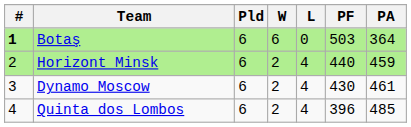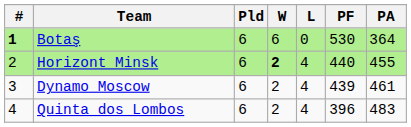 <table class=wikitable>
 <tr align=center>
 </tr>
 <tr>
 <th width=20>#</th>
 <th width=175>Team</th>
 <th width=20>Pld</th>
 <th width=20>W</th>
 <th width=20>L</th>
 <th width=30>PF</th>
 <th width=30>PA</th>
 </tr>
 <tr bgcolor=B0EE90>
 <td><strong>1</strong></td>
 <td align="left"> <a href='#'>Botaş</a></td>
 <td>6</td>
 <td>6</td>
 <td>0</td>
-<td>503</td>
+<td>530</td>
 <td>364</td>
 </tr>
 <tr bgcolor=B0EE90>
 <td>2</td>
 <td align="left"> <a href='#'>Horizont Minsk</a></td>
 <td>6</td>
-<td>2</td>
+<td><strong>2</strong></td>
 <td>4</td>
 <td>440</td>
-<td>459</td>
+<td>455</td>
 </tr>
 <tr>
 <td>3</td>
 <td align="left"> <a href='#'>Dynamo Moscow</a></td>
 <td>6</td>
 <td>2</td>
 <td>4</td>
-<td>430</td>
+<td>439</td>
 <td>461</td>
 </tr>
 <tr>
 <td>4</td>
 <td align="left"> <a href='#'>Quinta dos Lombos</a></td>
 <td>6</td>
 <td>2</td>
 <td>4</td>
 <td>396</td>
-<td>485</td>
+<td>483</td>
 </tr>
 </table>
